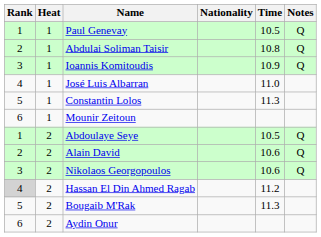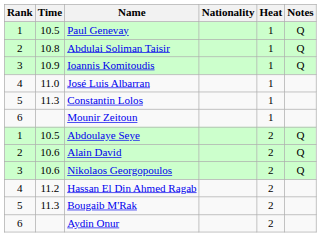 <table class="wikitable sortable" style="text-align:center">
 <tr>
 <th>Rank</th>
-<th>Heat</th>
+<th>Time</th>
 <th>Name</th>
 <th>Nationality</th>
-<th>Time</th>
+<th>Heat</th>
 <th>Notes</th>
 </tr>
 <tr bgcolor=ccffcc>
 <td>1</td>
-<td>1</td>
+<td>10.5</td>
 <td align=left><a href='#'>Paul Genevay</a></td>
 <td align=left></td>
-<td>10.5</td>
+<td>1</td>
 <td>Q</td>
 </tr>
 <tr bgcolor=ccffcc>
 <td>2</td>
-<td>1</td>
+<td>10.8</td>
 <td align=left><a href='#'>Abdulai Soliman Taisir</a></td>
 <td align=left></td>
-<td>10.8</td>
+<td>1</td>
 <td>Q</td>
 </tr>
 <tr bgcolor=ccffcc>
 <td>3</td>
-<td>1</td>
+<td>10.9</td>
 <td align=left><a href='#'>Ioannis Komitoudis</a></td>
 <td align=left></td>
-<td>10.9</td>
+<td>1</td>
 <td>Q</td>
 </tr>
 <tr>
 <td>4</td>
-<td>1</td>
+<td>11.0</td>
 <td align=left><a href='#'>José Luis Albarran</a></td>
 <td align=left></td>
-<td>11.0</td>
+<td>1</td>
 <td></td>
 </tr>
 <tr>
 <td>5</td>
-<td>1</td>
+<td>11.3</td>
 <td align=left><a href='#'>Constantin Lolos</a></td>
 <td align=left></td>
-<td>11.3</td>
+<td>1</td>
 <td></td>
 </tr>
 <tr>
 <td>6</td>
-<td>1</td>
+<td></td>
 <td align=left><a href='#'>Mounir Zeitoun</a></td>
 <td align=left></td>
-<td></td>
+<td>1</td>
 <td></td>
 </tr>
 <tr bgcolor=ccffcc>
 <td>1</td>
-<td>2</td>
+<td>10.5</td>
 <td align=left><a href='#'>Abdoulaye Seye</a></td>
 <td align=left></td>
-<td>10.5</td>
+<td>2</td>
 <td>Q</td>
 </tr>
 <tr bgcolor=ccffcc>
 <td>2</td>
-<td>2</td>
+<td>10.6</td>
 <td align=left><a href='#'>Alain David</a></td>
 <td align=left></td>
-<td>10.6</td>
+<td>2</td>
 <td>Q</td>
 </tr>
 <tr bgcolor=ccffcc>
 <td>3</td>
-<td>2</td>
+<td>10.6</td>
 <td align=left><a href='#'>Nikolaos Georgopoulos</a></td>
 <td align=left></td>
-<td>10.6</td>
+<td>2</td>
 <td>Q</td>
 </tr>
 <tr>
-<td style="background: lightgrey;">4</td>
-<td>2</td>
+<td>4</td>
+<td>11.2</td>
 <td align=left><a href='#'>Hassan El Din Ahmed Ragab</a></td>
 <td align=left></td>
-<td>11.2</td>
+<td>2</td>
 <td></td>
 </tr>
 <tr>
 <td>5</td>
-<td>2</td>
+<td>11.3</td>
 <td align=left><a href='#'>Bougaib M'Rak</a></td>
 <td align=left></td>
-<td>11.3</td>
+<td>2</td>
 <td></td>
 </tr>
 <tr>
 <td>6</td>
-<td>2</td>
+<td></td>
 <td align=left><a href='#'>Aydin Onur</a></td>
 <td align=left></td>
-<td></td>
+<td>2</td>
 <td></td>
 </tr>
 </table>
